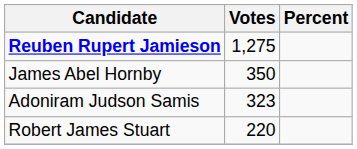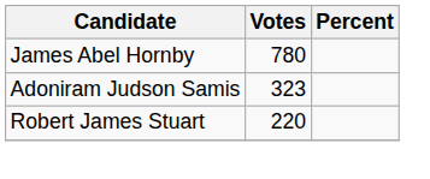 <table class="wikitable">
 <tr>
 <th>Candidate</th>
 <th>Votes</th>
 <th>Percent</th>
 </tr>
 <tr>
-<td style="font-weight:bold;"><a href='#'>Reuben Rupert Jamieson</a></td>
-<td style="text-align:right;">1,275</td>
-<td style="text-align:right;"></td>
-</tr>
-<tr>
 <td>James Abel Hornby</td>
-<td style="text-align:right;">350</td>
+<td style="text-align:right;">780</td>
 <td style="text-align:right;"></td>
 </tr>
 <tr>
 <td>Adoniram Judson Samis</td>
 <td style="text-align:right;">323</td>
 <td style="text-align:right;"></td>
 </tr>
 <tr>
 <td>Robert James Stuart</td>
 <td style="text-align:right;">220</td>
 <td style="text-align:right;"></td>
 </tr>
 <tr>
 </tr>
 </table>
